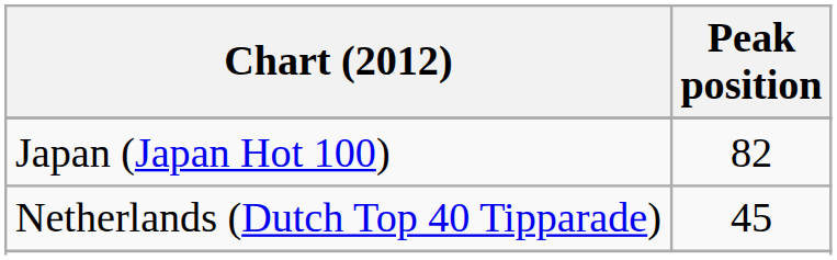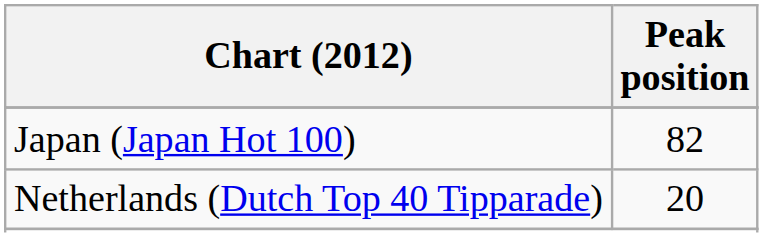 <table class="wikitable sortable">
 <tr>
 <th>Chart (2012)</th>
 <th>Peak<br>position</th>
 </tr>
 <tr>
 </tr>
 <tr>
 </tr>
 <tr>
 </tr>
 <tr>
 </tr>
 <tr>
 <td>Japan (<a href='#'>Japan Hot 100</a>)</td>
 <td style="text-align:center;">82</td>
 </tr>
 <tr>
 <td>Netherlands (<a href='#'>Dutch Top 40 Tipparade</a>)</td>
-<td style="text-align:center;">45</td>
+<td style="text-align:center;">20</td>
 </tr>
 <tr>
 </tr>
 <tr>
 </tr>
 <tr>
 </tr>
 </table>
